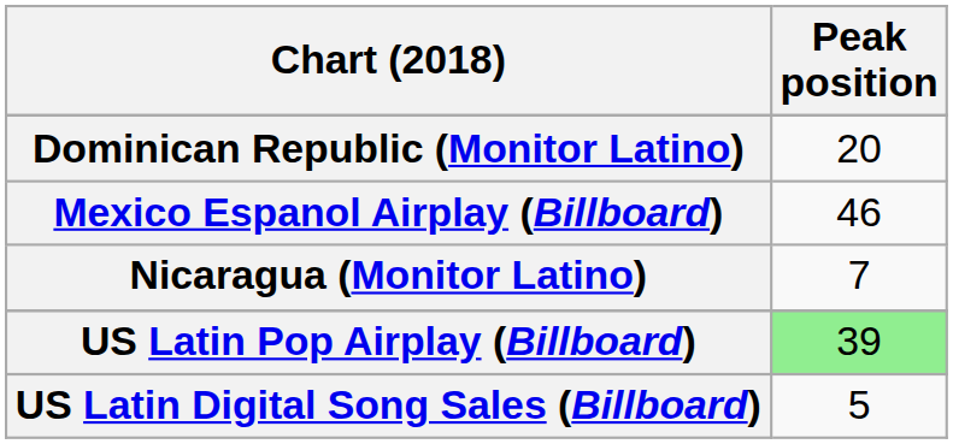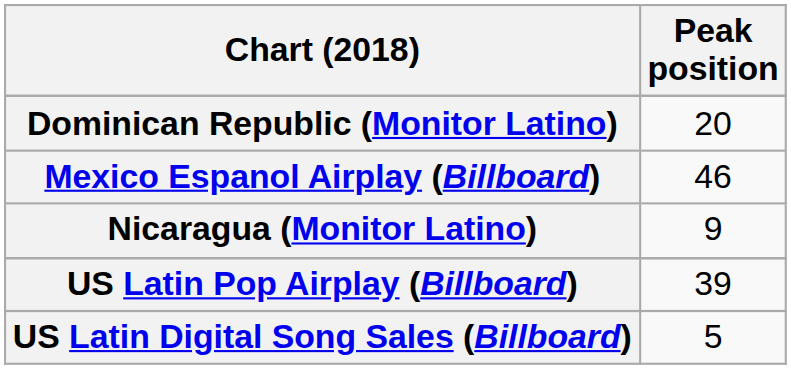 <table class="wikitable sortable plainrowheaders" style="text-align:center">
 <tr>
 <th scope="col">Chart (2018)</th>
 <th scope="col">Peak<br>position</th>
 </tr>
 <tr>
 </tr>
 <tr>
 <th scope="row">Dominican Republic (<a href='#'>Monitor Latino</a>)</th>
 <td>20</td>
 </tr>
 <tr>
 <th scope="row"><a href='#'>Mexico Espanol Airplay</a> (<em><a href='#'>Billboard</a></em>)</th>
 <td>46</td>
 </tr>
 <tr>
 <th scope="row">Nicaragua (<a href='#'>Monitor Latino</a>)</th>
-<td>7</td>
+<td>9</td>
 </tr>
 <tr>
 </tr>
 <tr>
 </tr>
 <tr>
 <th scope="row">US <a href='#'>Latin Pop Airplay</a> (<em><a href='#'>Billboard</a></em>)</th>
-<td style="background: lightgreen;">39</td>
+<td>39</td>
 </tr>
 <tr>
 </tr>
 <tr>
 </tr>
 <tr>
 <th scope="row">US <a href='#'>Latin Digital Song Sales</a> (<em><a href='#'>Billboard</a></em>)</th>
 <td>5</td>
 </tr>
 </table>
